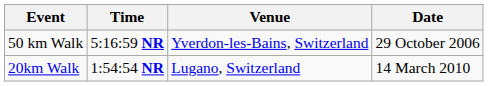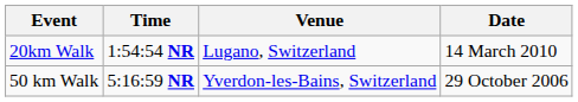 <table class="wikitable" style="border-collapse: collapse; font-size: 95%;">
 <tr>
 <th>Event</th>
 <th>Time</th>
 <th>Venue</th>
 <th>Date</th>
 </tr>
 <tr>
+<td><a href='#'>20km Walk</a></td>
+<td>1:54:54 <strong><a href='#'>NR</a></strong></td>
+<td><a href='#'>Lugano</a>, <a href='#'>Switzerland</a></td>
+<td>14 March 2010</td>
+</tr>
+<tr>
 <td>50 km Walk</td>
 <td>5:16:59 <strong><a href='#'>NR</a></strong></td>
 <td><a href='#'>Yverdon-les-Bains</a>, <a href='#'>Switzerland</a></td>
 <td>29 October 2006</td>
 </tr>
-<tr>
-<td><a href='#'>20km Walk</a></td>
-<td>1:54:54 <strong><a href='#'>NR</a></strong></td>
-<td><a href='#'>Lugano</a>, <a href='#'>Switzerland</a></td>
-<td>14 March 2010</td>
-</tr>
 </table>
